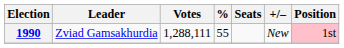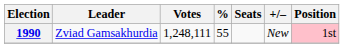 <table class="wikitable" style="text-align: right;">
 <tr>
 <th>Election</th>
 <th>Leader</th>
 <th>Votes</th>
 <th>%</th>
 <th>Seats</th>
 <th>+/–</th>
 <th>Position</th>
 </tr>
 <tr>
 <th><a href='#'>1990</a></th>
 <td align="left"><a href='#'>Zviad Gamsakhurdia</a></td>
-<td>1,288,111</td>
+<td>1,248,111</td>
 <td>55</td>
 <td></td>
 <td><em>New</em></td>
 <td style="background: pink;">1st</td>
 </tr>
 <tr>
 </tr>
 </table>
